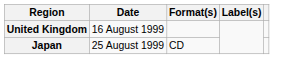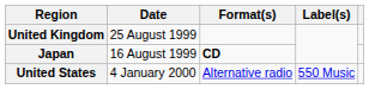 <table class="wikitable plainrowheaders">
 <tr>
 <th scope="col">Region</th>
 <th scope="col">Date</th>
 <th scope="col">Format(s)</th>
 <th scope="col">Label(s)</th>
 <th scope="col"></th>
 </tr>
 <tr>
 <th scope="row">United Kingdom</th>
-<td>16 August 1999</td>
+<td>25 August 1999</td>
 <td></td>
 <td rowspan="2"></td>
 <td align="center"></td>
 </tr>
 <tr>
 <th scope="row">Japan</th>
-<td>25 August 1999</td>
-<td>CD</td>
+<td>16 August 1999</td>
+<td><strong>CD</strong></td>
+<td align="center"></td>
+</tr>
+<tr>
+<th scope="row">United States</th>
+<td>4 January 2000</td>
+<td><a href='#'>Alternative radio</a></td>
+<td><a href='#'>550 Music</a></td>
 <td align="center"></td>
 </tr>
 </table>
